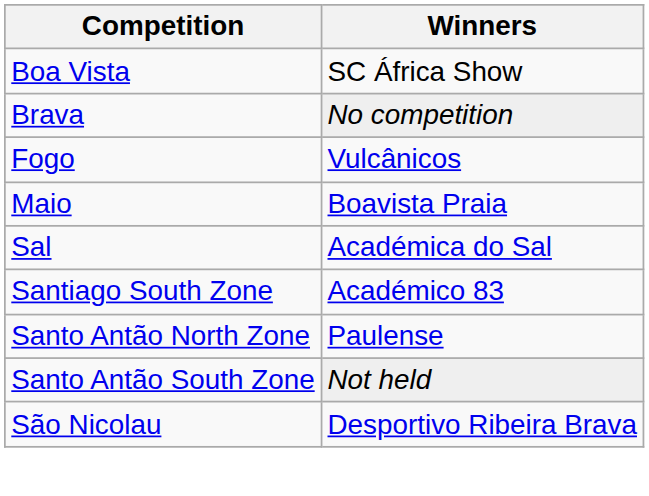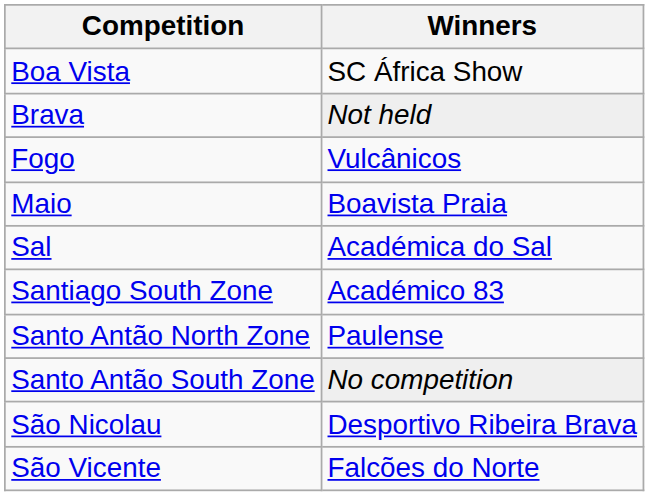 <table class="wikitable">
 <tr>
 <th>Competition</th>
 <th>Winners</th>
 </tr>
 <tr>
 <td><a href='#'>Boa Vista</a></td>
 <td>SC África Show</td>
 </tr>
 <tr>
 <td><a href='#'>Brava</a></td>
-<td bgcolor=EFEFEF><em>No competition</em></td>
+<td bgcolor=EFEFEF><em>Not held</em></td>
 </tr>
 <tr>
 <td><a href='#'>Fogo</a></td>
 <td><a href='#'>Vulcânicos</a></td>
 </tr>
 <tr>
 <td><a href='#'>Maio</a></td>
 <td><a href='#'>Boavista Praia</a></td>
 </tr>
 <tr>
 <td><a href='#'>Sal</a></td>
 <td><a href='#'>Académica do Sal</a></td>
 </tr>
 <tr>
 <td><a href='#'>Santiago South Zone</a></td>
 <td><a href='#'>Académico 83</a></td>
 </tr>
 <tr>
 <td><a href='#'>Santo Antão North Zone</a></td>
 <td><a href='#'>Paulense</a></td>
 </tr>
 <tr>
 <td><a href='#'>Santo Antão South Zone</a></td>
-<td bgcolor=EFEFEF><em>Not held</em></td>
+<td bgcolor=EFEFEF><em>No competition</em></td>
 </tr>
 <tr>
 <td><a href='#'>São Nicolau</a></td>
 <td><a href='#'>Desportivo Ribeira Brava</a></td>
 </tr>
+<tr>
+<td><a href='#'>São Vicente</a></td>
+<td><a href='#'>Falcões do Norte</a></td>
+</tr>
 </table>
